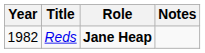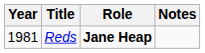 <table class="wikitable">
 <tr>
 <th>Year</th>
 <th>Title</th>
 <th>Role</th>
 <th>Notes</th>
 </tr>
 <tr>
-<td>1982</td>
+<td>1981</td>
 <td><em><a href='#'>Reds</a></em></td>
 <td><strong>Jane Heap</strong></td>
 <td></td>
 </tr>
 </table>
